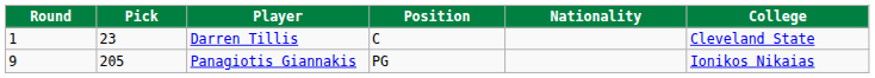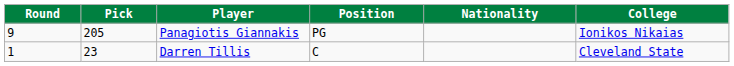 <table class="wikitable sortable sortable">
 <tr>
 <th style="background:#008040; color:white" width="10%">Round</th>
 <th style="background:#008040; color:white" width="10%">Pick</th>
 <th style="background:#008040; color:white" width="20%">Player</th>
 <th style="background:#008040; color:white" width="15%">Position</th>
 <th style="background:#008040; color:white" width="20%">Nationality</th>
 <th style="background:#008040; color:white" width="20%">College</th>
 </tr>
 <tr>
+<td>9</td>
+<td>205</td>
+<td><a href='#'>Panagiotis Giannakis</a></td>
+<td>PG</td>
+<td></td>
+<td><a href='#'>Ionikos Nikaias</a></td>
+</tr>
+<tr>
 <td>1</td>
 <td>23</td>
 <td><a href='#'>Darren Tillis</a></td>
 <td>C</td>
 <td></td>
 <td><a href='#'>Cleveland State</a></td>
 </tr>
-<tr>
-<td>9</td>
-<td>205</td>
-<td><a href='#'>Panagiotis Giannakis</a></td>
-<td>PG</td>
-<td></td>
-<td><a href='#'>Ionikos Nikaias</a></td>
-</tr>
 </table>
